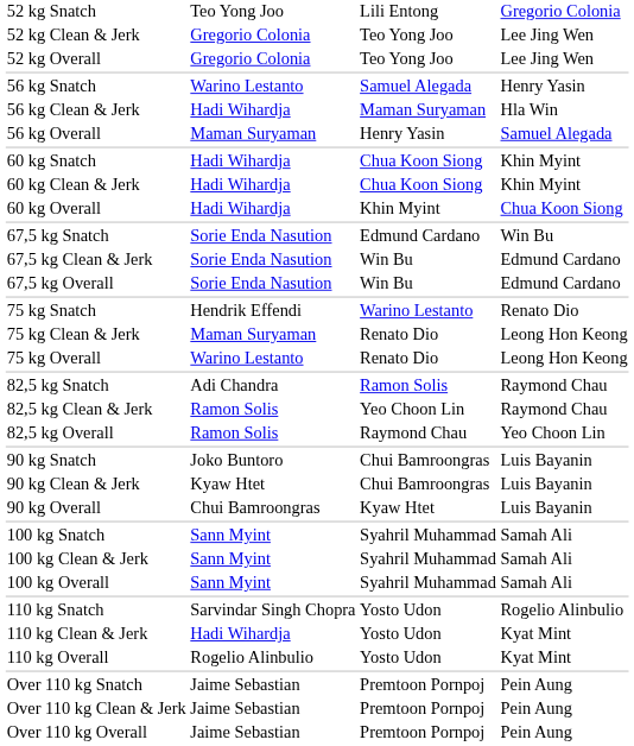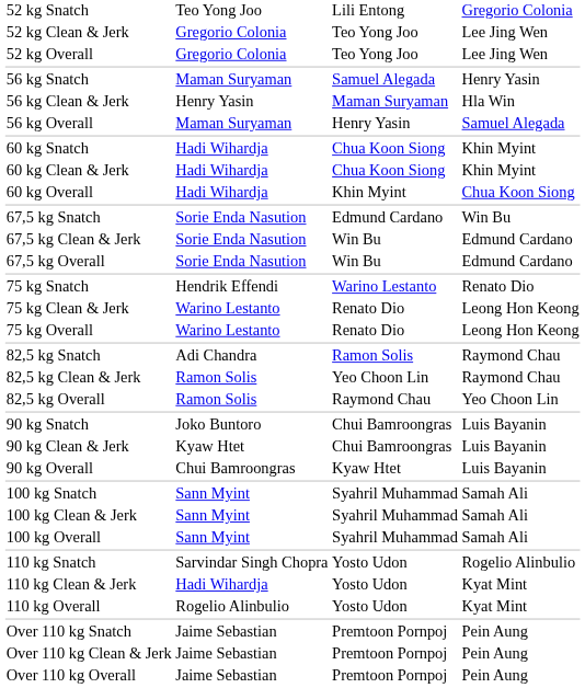 <table>
 <tr>
 <td>52 kg Snatch</td>
 <td> Teo Yong Joo</td>
 <td> Lili Entong</td>
 <td> <a href='#'>Gregorio Colonia</a></td>
 </tr>
 <tr>
 <td>52 kg Clean & Jerk</td>
 <td> <a href='#'>Gregorio Colonia</a></td>
 <td> Teo Yong Joo</td>
 <td> Lee Jing Wen</td>
 </tr>
 <tr>
 <td>52 kg Overall</td>
 <td> <a href='#'>Gregorio Colonia</a></td>
 <td> Teo Yong Joo</td>
 <td> Lee Jing Wen</td>
 </tr>
 <tr bgcolor=#DDDDDD>
 <td colspan=7></td>
 </tr>
 <tr>
 <td>56 kg Snatch</td>
-<td> <a href='#'>Warino Lestanto</a></td>
+<td> <a href='#'>Maman Suryaman</a></td>
 <td> <a href='#'>Samuel Alegada</a></td>
 <td> Henry Yasin</td>
 </tr>
 <tr>
 <td>56 kg Clean & Jerk</td>
-<td> <a href='#'>Hadi Wihardja</a></td>
+<td> Henry Yasin</td>
 <td> <a href='#'>Maman Suryaman</a></td>
 <td> Hla Win</td>
 </tr>
 <tr>
 <td>56 kg Overall</td>
 <td> <a href='#'>Maman Suryaman</a></td>
 <td> Henry Yasin</td>
 <td> <a href='#'>Samuel Alegada</a></td>
 </tr>
 <tr bgcolor=#DDDDDD>
 <td colspan=7></td>
 </tr>
 <tr>
 <td>60 kg Snatch</td>
 <td> <a href='#'>Hadi Wihardja</a></td>
 <td> <a href='#'>Chua Koon Siong</a></td>
 <td> Khin Myint</td>
 </tr>
 <tr>
 <td>60 kg Clean & Jerk</td>
 <td> <a href='#'>Hadi Wihardja</a></td>
 <td> <a href='#'>Chua Koon Siong</a></td>
 <td> Khin Myint</td>
 </tr>
 <tr>
 <td>60 kg Overall</td>
 <td> <a href='#'>Hadi Wihardja</a></td>
 <td> Khin Myint</td>
 <td> <a href='#'>Chua Koon Siong</a></td>
 </tr>
 <tr bgcolor=#DDDDDD>
 <td colspan=7></td>
 </tr>
 <tr>
 <td>67,5 kg Snatch</td>
 <td> <a href='#'>Sorie Enda Nasution</a></td>
 <td> Edmund Cardano</td>
 <td> Win Bu</td>
 </tr>
 <tr>
 <td>67,5 kg Clean & Jerk</td>
 <td> <a href='#'>Sorie Enda Nasution</a></td>
 <td> Win Bu</td>
 <td> Edmund Cardano</td>
 </tr>
 <tr>
 <td>67,5 kg Overall</td>
 <td> <a href='#'>Sorie Enda Nasution</a></td>
 <td> Win Bu</td>
 <td> Edmund Cardano</td>
 </tr>
 <tr bgcolor=#DDDDDD>
 <td colspan=7></td>
 </tr>
 <tr>
 <td>75 kg Snatch</td>
 <td> Hendrik Effendi</td>
 <td> <a href='#'>Warino Lestanto</a></td>
 <td> Renato Dio</td>
 </tr>
 <tr>
 <td>75 kg Clean & Jerk</td>
-<td> <a href='#'>Maman Suryaman</a></td>
+<td> <a href='#'>Warino Lestanto</a></td>
 <td> Renato Dio</td>
 <td> Leong Hon Keong</td>
 </tr>
 <tr>
 <td>75 kg Overall</td>
 <td> <a href='#'>Warino Lestanto</a></td>
 <td> Renato Dio</td>
 <td> Leong Hon Keong</td>
 </tr>
 <tr bgcolor=#DDDDDD>
 <td colspan=7></td>
 </tr>
 <tr>
 <td>82,5 kg Snatch</td>
 <td> Adi Chandra</td>
 <td> <a href='#'>Ramon Solis</a></td>
 <td> Raymond Chau</td>
 </tr>
 <tr>
 <td>82,5 kg Clean & Jerk</td>
 <td> <a href='#'>Ramon Solis</a></td>
 <td> Yeo Choon Lin</td>
 <td> Raymond Chau</td>
 </tr>
 <tr>
 <td>82,5 kg Overall</td>
 <td> <a href='#'>Ramon Solis</a></td>
 <td> Raymond Chau</td>
 <td> Yeo Choon Lin</td>
 </tr>
 <tr bgcolor=#DDDDDD>
 <td colspan=7></td>
 </tr>
 <tr>
 <td>90 kg Snatch</td>
 <td> Joko Buntoro</td>
 <td> Chui Bamroongras</td>
 <td> Luis Bayanin</td>
 </tr>
 <tr>
 <td>90 kg Clean & Jerk</td>
 <td> Kyaw Htet</td>
 <td> Chui Bamroongras</td>
 <td> Luis Bayanin</td>
 </tr>
 <tr>
 <td>90 kg Overall</td>
 <td> Chui Bamroongras</td>
 <td> Kyaw Htet</td>
 <td> Luis Bayanin</td>
 </tr>
 <tr bgcolor=#DDDDDD>
 <td colspan=7></td>
 </tr>
 <tr>
 <td>100 kg Snatch</td>
 <td> <a href='#'>Sann Myint</a></td>
 <td> Syahril Muhammad</td>
 <td> Samah Ali</td>
 </tr>
 <tr>
 <td>100 kg Clean & Jerk</td>
 <td> <a href='#'>Sann Myint</a></td>
 <td> Syahril Muhammad</td>
 <td> Samah Ali</td>
 </tr>
 <tr>
 <td>100 kg Overall</td>
 <td> <a href='#'>Sann Myint</a></td>
 <td> Syahril Muhammad</td>
 <td> Samah Ali</td>
 </tr>
 <tr bgcolor=#DDDDDD>
 <td colspan=7></td>
 </tr>
 <tr>
 <td>110 kg Snatch</td>
 <td> Sarvindar Singh Chopra</td>
 <td> Yosto Udon</td>
 <td> Rogelio Alinbulio</td>
 </tr>
 <tr>
 <td>110 kg Clean & Jerk</td>
 <td> <a href='#'>Hadi Wihardja</a></td>
 <td> Yosto Udon</td>
 <td> Kyat Mint</td>
 </tr>
 <tr>
 <td>110 kg Overall</td>
 <td> Rogelio Alinbulio</td>
 <td> Yosto Udon</td>
 <td> Kyat Mint</td>
 </tr>
 <tr bgcolor=#DDDDDD>
 <td colspan=7></td>
 </tr>
 <tr>
 <td>Over 110 kg Snatch</td>
 <td> Jaime Sebastian</td>
 <td> Premtoon Pornpoj</td>
 <td> Pein Aung</td>
 </tr>
 <tr>
 <td>Over 110 kg Clean & Jerk</td>
 <td> Jaime Sebastian</td>
 <td> Premtoon Pornpoj</td>
 <td> Pein Aung</td>
 </tr>
 <tr>
 <td>Over 110 kg Overall</td>
 <td> Jaime Sebastian</td>
 <td> Premtoon Pornpoj</td>
 <td> Pein Aung</td>
 </tr>
 </table>
